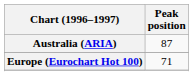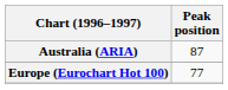 <table class="wikitable sortable plainrowheaders" style="text-align:center">
 <tr>
 <th>Chart (1996–1997)</th>
 <th>Peak<br>position</th>
 </tr>
 <tr>
 <th scope="row">Australia (<a href='#'>ARIA</a>)</th>
 <td>87</td>
 </tr>
 <tr>
 </tr>
 <tr>
 </tr>
 <tr>
 <th scope="row">Europe (<a href='#'>Eurochart Hot 100</a>)</th>
-<td>71</td>
+<td>77</td>
 </tr>
 <tr>
 </tr>
 <tr>
 </tr>
 <tr>
 </tr>
 </table>
